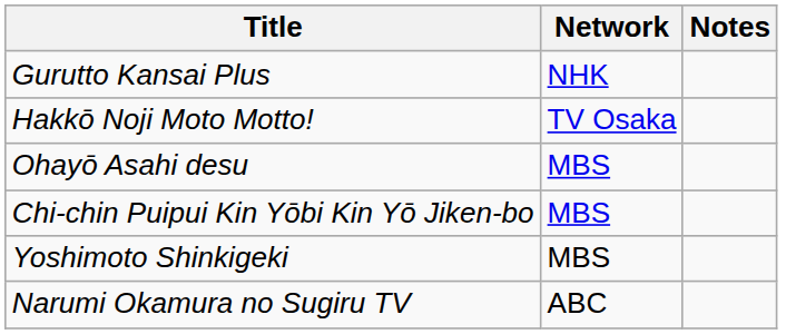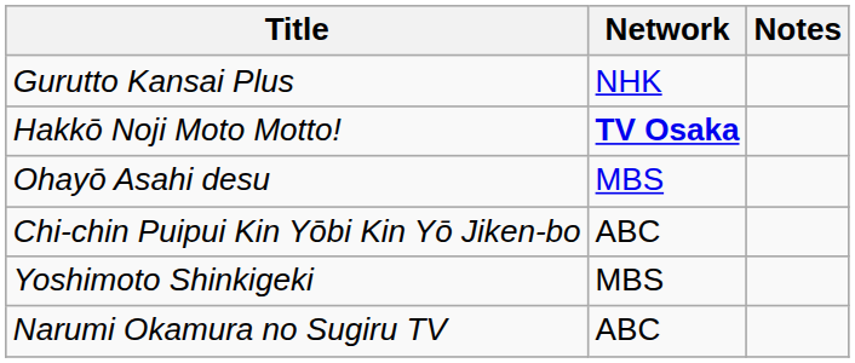 <table class="wikitable">
 <tr>
 <th>Title</th>
 <th>Network</th>
 <th>Notes</th>
 </tr>
 <tr>
 <td><em>Gurutto Kansai Plus</em></td>
 <td><a href='#'>NHK</a></td>
 <td></td>
 </tr>
 <tr>
 <td><em>Hakkō Noji Moto Motto!</em></td>
-<td><a href='#'>TV Osaka</a></td>
+<td><strong><a href='#'>TV Osaka</a></strong></td>
 <td></td>
 </tr>
 <tr>
 <td><em>Ohayō Asahi desu</em></td>
 <td><a href='#'>MBS</a></td>
 <td></td>
 </tr>
 <tr>
 <td><em>Chi-chin Puipui Kin Yōbi Kin Yō Jiken-bo</em></td>
-<td><a href='#'>MBS</a></td>
+<td>ABC</td>
 <td></td>
 </tr>
 <tr>
 <td><em>Yoshimoto Shinkigeki</em></td>
 <td>MBS</td>
 <td></td>
 </tr>
 <tr>
 <td><em>Narumi Okamura no Sugiru TV</em></td>
 <td>ABC</td>
 <td></td>
 </tr>
 </table>
